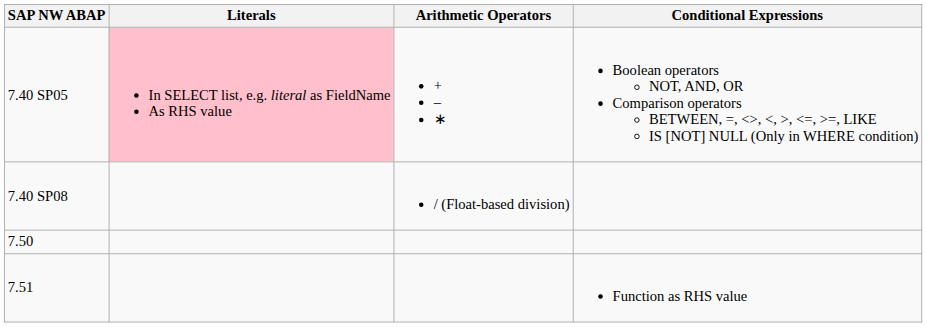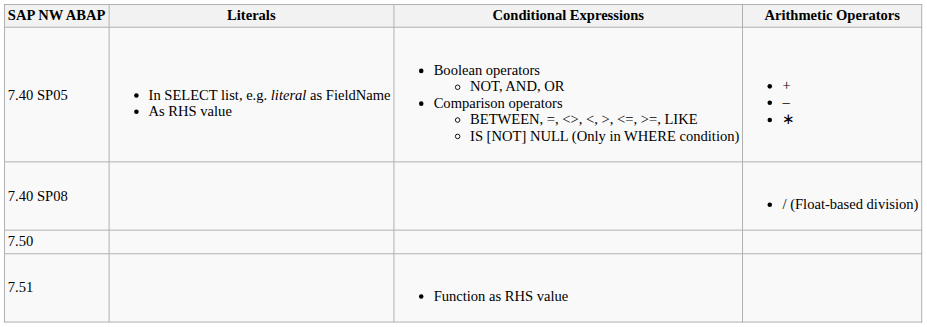 <table class="wikitable">
 <tr>
 <th>SAP NW ABAP</th>
 <th>Literals</th>
+<th>Conditional Expressions</th>
 <th>Arithmetic Operators</th>
-<th>Conditional Expressions</th>
 </tr>
 <tr>
 <td>7.40 SP05</td>
-<td style="background: pink;"><br><ul><li>In SELECT list, e.g. <em>literal</em> as FieldName</li><li>As RHS value</li></ul></td>
+<td><br><ul><li>In SELECT list, e.g. <em>literal</em> as FieldName</li><li>As RHS value</li></ul></td>
+<td><br><ul><li>Boolean operators<ul><li>NOT, AND, OR</li></ul></li><li>Comparison operators<ul><li>BETWEEN, =, <>, <, >, <=, >=, LIKE</li><li>IS [NOT] NULL (Only in WHERE condition)</li></ul></li></ul></td>
 <td><br><ul><li>+</li><li>–</li><li>∗</li></ul></td>
-<td><br><ul><li>Boolean operators<ul><li>NOT, AND, OR</li></ul></li><li>Comparison operators<ul><li>BETWEEN, =, <>, <, >, <=, >=, LIKE</li><li>IS [NOT] NULL (Only in WHERE condition)</li></ul></li></ul></td>
 </tr>
 <tr>
 <td>7.40 SP08</td>
 <td></td>
+<td></td>
 <td><br><ul><li>/ (Float-based division)</li></ul></td>
-<td></td>
 </tr>
 <tr>
 <td>7.50</td>
 <td></td>
 <td></td>
 <td></td>
 </tr>
 <tr>
 <td>7.51</td>
 <td></td>
+<td><br><ul><li>Function as RHS value</li></ul></td>
 <td></td>
-<td><br><ul><li>Function as RHS value</li></ul></td>
 </tr>
 </table>
